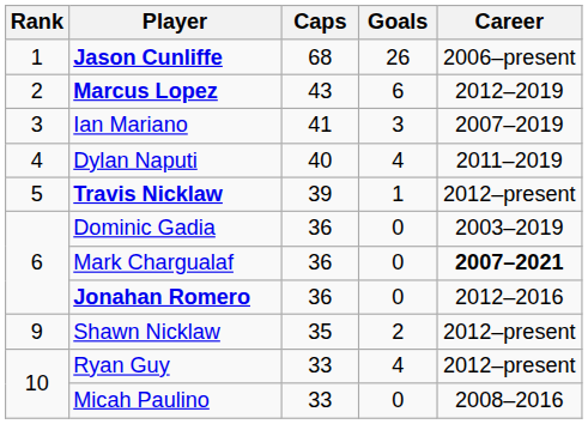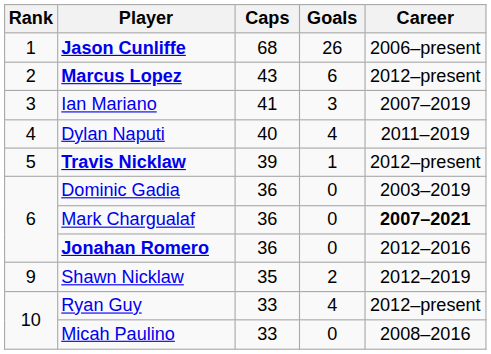 <table class="wikitable sortable" style="text-align:center;">
 <tr>
 <th width=30px>Rank</th>
 <th style="width:150px;">Player</th>
 <th width=50px>Caps</th>
 <th width=50px>Goals</th>
 <th style="width:100px;">Career</th>
 </tr>
 <tr>
 <td>1</td>
 <td style="text-align: left;"><strong><a href='#'>Jason Cunliffe</a></strong></td>
 <td>68</td>
 <td>26</td>
 <td>2006–present</td>
 </tr>
 <tr>
 <td>2</td>
 <td style="text-align: left;"><strong><a href='#'>Marcus Lopez</a></strong></td>
 <td>43</td>
 <td>6</td>
-<td>2012–2019</td>
+<td>2012–present</td>
 </tr>
 <tr>
 <td>3</td>
 <td style="text-align: left;"><a href='#'>Ian Mariano</a></td>
 <td>41</td>
 <td>3</td>
 <td>2007–2019</td>
 </tr>
 <tr>
 <td>4</td>
 <td style="text-align: left;"><a href='#'>Dylan Naputi</a></td>
 <td>40</td>
 <td>4</td>
 <td>2011–2019</td>
 </tr>
 <tr>
 <td>5</td>
 <td style="text-align: left;"><strong><a href='#'>Travis Nicklaw</a></strong></td>
 <td>39</td>
 <td>1</td>
 <td>2012–present</td>
 </tr>
 <tr>
 <td rowspan=3>6</td>
 <td style="text-align: left;"><a href='#'>Dominic Gadia</a></td>
 <td>36</td>
 <td>0</td>
 <td>2003–2019</td>
 </tr>
 <tr>
 <td style="text-align: left;"><a href='#'>Mark Chargualaf</a></td>
 <td>36</td>
 <td>0</td>
 <td><strong>2007–2021</strong></td>
 </tr>
 <tr>
 <td style="text-align: left;"><strong><a href='#'>Jonahan Romero</a></strong></td>
 <td>36</td>
 <td>0</td>
 <td>2012–2016</td>
 </tr>
 <tr>
 <td>9</td>
 <td style="text-align: left;"><a href='#'>Shawn Nicklaw</a></td>
 <td>35</td>
 <td>2</td>
-<td>2012–present</td>
+<td>2012–2019</td>
 </tr>
 <tr>
 <td rowspan=2>10</td>
 <td style="text-align: left;"><a href='#'>Ryan Guy</a></td>
 <td>33</td>
 <td>4</td>
 <td>2012–present</td>
 </tr>
 <tr>
 <td style="text-align: left;"><a href='#'>Micah Paulino</a></td>
 <td>33</td>
 <td>0</td>
 <td>2008–2016</td>
 </tr>
 </table>
